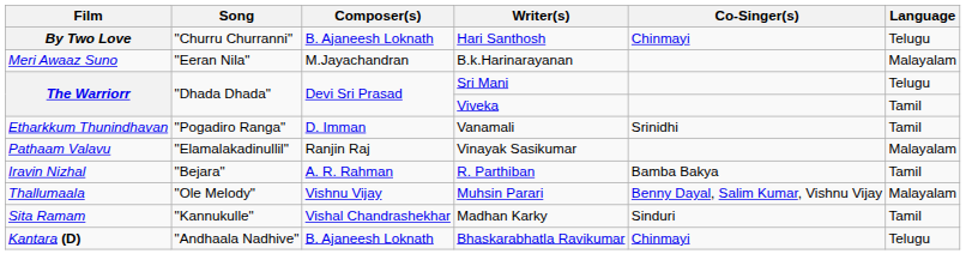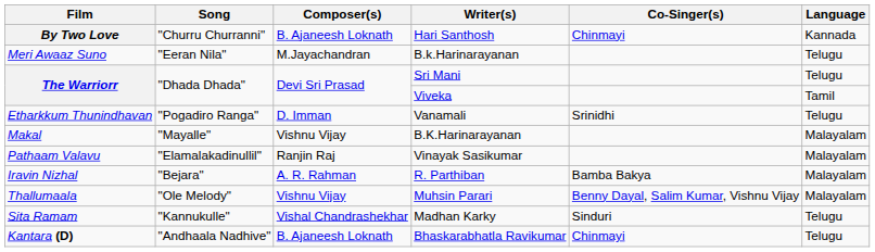 <table class="wikitable">
 <tr>
 <th>Film</th>
 <th>Song</th>
 <th>Composer(s)</th>
 <th>Writer(s)</th>
 <th>Co-Singer(s)</th>
 <th>Language</th>
 </tr>
 <tr>
 <th><em>By Two Love</em></th>
 <td>"Churru Churranni"</td>
 <td><a href='#'>B. Ajaneesh Loknath</a></td>
 <td><a href='#'>Hari Santhosh</a></td>
 <td><a href='#'>Chinmayi</a></td>
-<td>Telugu</td>
+<td>Kannada</td>
 </tr>
 <tr>
 <td><em><a href='#'>Meri Awaaz Suno</a></em></td>
 <td>"Eeran Nila"</td>
 <td>M.Jayachandran</td>
 <td>B.k.Harinarayanan</td>
 <td></td>
-<td>Malayalam</td>
+<td>Telugu</td>
 </tr>
 <tr>
 <th rowspan="2"><a href='#'><em>The Warriorr</em></a></th>
 <td rowspan="2">"Dhada Dhada"</td>
 <td rowspan="2"><a href='#'>Devi Sri Prasad</a></td>
 <td><a href='#'>Sri Mani</a></td>
 <td></td>
 <td>Telugu</td>
 </tr>
 <tr>
 <td><a href='#'>Viveka</a></td>
 <td></td>
 <td>Tamil</td>
 </tr>
 <tr>
 <td><em><a href='#'>Etharkkum Thunindhavan</a></em></td>
 <td>"Pogadiro Ranga"</td>
 <td><a href='#'>D. Imman</a></td>
 <td>Vanamali</td>
 <td>Srinidhi</td>
-<td>Tamil</td>
+<td>Telugu</td>
+</tr>
+<tr>
+<td><em><a href='#'>Makal</a></em></td>
+<td>"Mayalle"</td>
+<td>Vishnu Vijay</td>
+<td>B.K.Harinarayanan</td>
+<td></td>
+<td>Malayalam</td>
 </tr>
 <tr>
 <td><em><a href='#'>Pathaam Valavu</a></em></td>
 <td>"Elamalakadinullil"</td>
 <td>Ranjin Raj</td>
 <td>Vinayak Sasikumar</td>
 <td></td>
 <td>Malayalam</td>
 </tr>
 <tr>
 <td><em><a href='#'>Iravin Nizhal</a></em></td>
 <td>"Bejara"</td>
 <td><a href='#'>A. R. Rahman</a></td>
 <td><a href='#'>R. Parthiban</a></td>
 <td>Bamba Bakya</td>
-<td>Tamil</td>
+<td>Malayalam</td>
 </tr>
 <tr>
 <td><em><a href='#'>Thallumaala</a></em></td>
 <td>"Ole Melody"</td>
 <td><a href='#'>Vishnu Vijay</a></td>
 <td><a href='#'>Muhsin Parari</a></td>
 <td><a href='#'>Benny Dayal</a>, <a href='#'>Salim Kumar</a>, Vishnu Vijay</td>
 <td>Malayalam</td>
 </tr>
 <tr>
 <td><em><a href='#'>Sita Ramam</a></em></td>
 <td>"Kannukulle"</td>
 <td><a href='#'>Vishal Chandrashekhar</a></td>
 <td>Madhan Karky</td>
 <td>Sinduri</td>
-<td>Tamil</td>
+<td>Telugu</td>
 </tr>
 <tr>
 <td><em><a href='#'>Kantara</a></em> <strong>(D)</strong></td>
 <td>"Andhaala Nadhive"</td>
 <td><a href='#'>B. Ajaneesh Loknath</a></td>
 <td><a href='#'>Bhaskarabhatla Ravikumar</a></td>
 <td><a href='#'>Chinmayi</a></td>
 <td>Telugu</td>
 </tr>
 </table>
